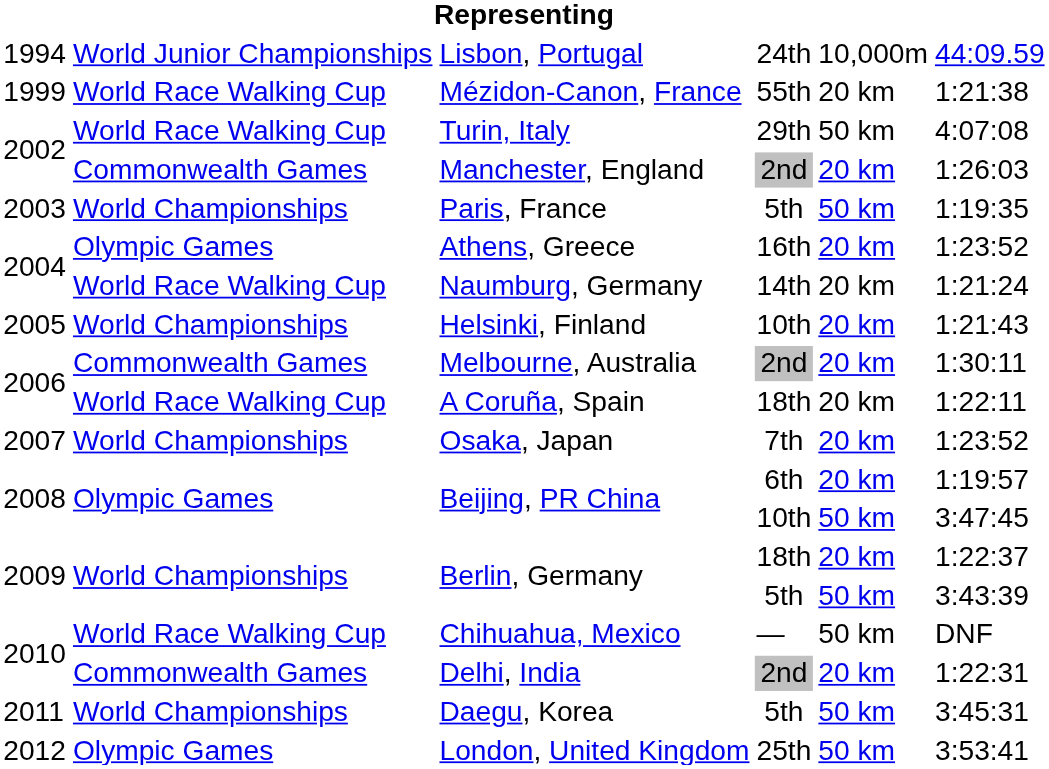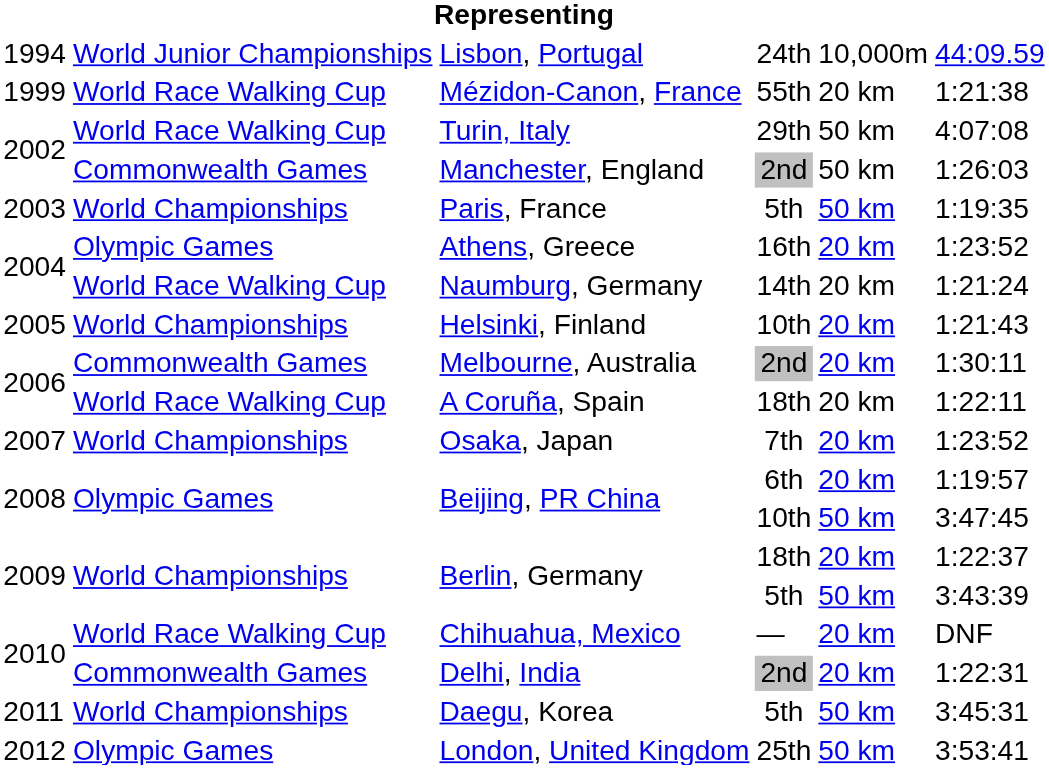 <table>
 <tr>
 <th colspan="6">Representing </th>
 </tr>
 <tr>
 <td>1994</td>
 <td><a href='#'>World Junior Championships</a></td>
 <td><a href='#'>Lisbon</a>, <a href='#'>Portugal</a></td>
 <td>24th</td>
 <td>10,000m</td>
 <td><a href='#'>44:09.59</a></td>
 </tr>
 <tr>
 <td>1999</td>
 <td><a href='#'>World Race Walking Cup</a></td>
 <td><a href='#'>Mézidon-Canon</a>, <a href='#'>France</a></td>
 <td align="center">55th</td>
 <td>20 km</td>
 <td>1:21:38</td>
 </tr>
 <tr>
 <td rowspan=2>2002</td>
 <td><a href='#'>World Race Walking Cup</a></td>
 <td><a href='#'>Turin, Italy</a></td>
 <td align="center">29th</td>
 <td>50 km</td>
 <td>4:07:08</td>
 </tr>
 <tr>
 <td><a href='#'>Commonwealth Games</a></td>
 <td><a href='#'>Manchester</a>, England</td>
 <td bgcolor="silver" align="center">2nd</td>
-<td><a href='#'>20 km</a></td>
+<td>50 km</td>
 <td>1:26:03</td>
 </tr>
 <tr>
 <td>2003</td>
 <td><a href='#'>World Championships</a></td>
 <td><a href='#'>Paris</a>, France</td>
 <td align="center">5th</td>
 <td><a href='#'>50 km</a></td>
 <td>1:19:35</td>
 </tr>
 <tr>
 <td rowspan=2>2004</td>
 <td><a href='#'>Olympic Games</a></td>
 <td><a href='#'>Athens</a>, Greece</td>
 <td align="center">16th</td>
 <td><a href='#'>20 km</a></td>
 <td>1:23:52</td>
 </tr>
 <tr>
 <td><a href='#'>World Race Walking Cup</a></td>
 <td><a href='#'>Naumburg</a>, Germany</td>
 <td align="center">14th</td>
 <td>20 km</td>
 <td>1:21:24</td>
 </tr>
 <tr>
 <td>2005</td>
 <td><a href='#'>World Championships</a></td>
 <td><a href='#'>Helsinki</a>, Finland</td>
 <td align="center">10th</td>
 <td><a href='#'>20 km</a></td>
 <td>1:21:43</td>
 </tr>
 <tr>
 <td rowspan=2>2006</td>
 <td><a href='#'>Commonwealth Games</a></td>
 <td><a href='#'>Melbourne</a>, Australia</td>
 <td bgcolor="silver" align="center">2nd</td>
 <td><a href='#'>20 km</a></td>
 <td>1:30:11</td>
 </tr>
 <tr>
 <td><a href='#'>World Race Walking Cup</a></td>
 <td><a href='#'>A Coruña</a>, Spain</td>
 <td align="center">18th</td>
 <td>20 km</td>
 <td>1:22:11</td>
 </tr>
 <tr>
 <td>2007</td>
 <td><a href='#'>World Championships</a></td>
 <td><a href='#'>Osaka</a>, Japan</td>
 <td align="center">7th</td>
 <td><a href='#'>20 km</a></td>
 <td>1:23:52</td>
 </tr>
 <tr>
 <td rowspan=2>2008</td>
 <td rowspan=2><a href='#'>Olympic Games</a></td>
 <td rowspan=2><a href='#'>Beijing</a>, <a href='#'>PR China</a></td>
 <td align="center">6th</td>
 <td><a href='#'>20 km</a></td>
 <td>1:19:57</td>
 </tr>
 <tr>
 <td align="center">10th</td>
 <td><a href='#'>50 km</a></td>
 <td>3:47:45</td>
 </tr>
 <tr>
 <td rowspan=2>2009</td>
 <td rowspan=2><a href='#'>World Championships</a></td>
 <td rowspan=2><a href='#'>Berlin</a>, Germany</td>
 <td align="center">18th</td>
 <td><a href='#'>20 km</a></td>
 <td>1:22:37</td>
 </tr>
 <tr>
 <td align="center">5th</td>
 <td><a href='#'>50 km</a></td>
 <td>3:43:39</td>
 </tr>
 <tr>
 <td rowspan=2>2010</td>
 <td><a href='#'>World Race Walking Cup</a></td>
 <td><a href='#'>Chihuahua, Mexico</a></td>
 <td>—</td>
-<td>50 km</td>
+<td><a href='#'>20 km</a></td>
 <td>DNF</td>
 </tr>
 <tr>
 <td><a href='#'>Commonwealth Games</a></td>
 <td><a href='#'>Delhi</a>, <a href='#'>India</a></td>
 <td bgcolor="silver" align="center">2nd</td>
 <td><a href='#'>20 km</a></td>
 <td>1:22:31</td>
 </tr>
 <tr>
 <td>2011</td>
 <td><a href='#'>World Championships</a></td>
 <td><a href='#'>Daegu</a>, Korea</td>
 <td align="center">5th</td>
 <td><a href='#'>50 km</a></td>
 <td>3:45:31</td>
 </tr>
 <tr>
 <td>2012</td>
 <td><a href='#'>Olympic Games</a></td>
 <td><a href='#'>London</a>, <a href='#'>United Kingdom</a></td>
 <td align="center">25th</td>
 <td><a href='#'>50 km</a></td>
 <td>3:53:41</td>
 </tr>
 </table>
